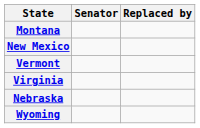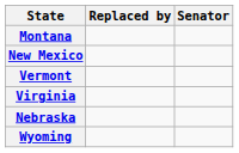 <table class="wikitable sortable plainrowheaders">
 <tr>
 <th scope="col">State</th>
+<th scope="col">Replaced by</th>
 <th scope="col">Senator</th>
-<th scope="col">Replaced by</th>
 </tr>
 <tr>
 <th><a href='#'>Montana</a></th>
 <td></td>
 <td></td>
 </tr>
 <tr>
 <th><a href='#'>New Mexico</a></th>
 <td></td>
 <td></td>
 </tr>
 <tr>
 <th><a href='#'>Vermont</a></th>
 <td></td>
 <td></td>
 </tr>
 <tr>
 <th><a href='#'>Virginia</a></th>
 <td></td>
 <td></td>
 </tr>
 <tr>
 <th><a href='#'>Nebraska</a></th>
 <td></td>
 <td></td>
 </tr>
 <tr>
 <th><a href='#'>Wyoming</a></th>
 <td></td>
 <td></td>
 </tr>
 </table>
